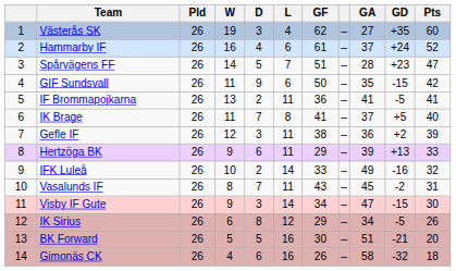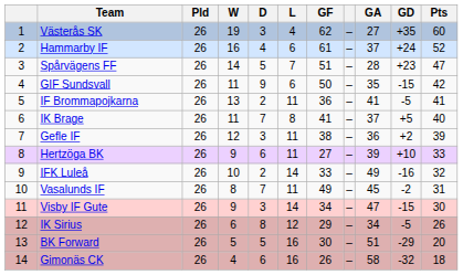 <table class="wikitable" style="text-align: center">
 <tr>
 <th style="width: 40px;"></th>
 <th style="width: 200px;">Team</th>
 <th style="width: 45px;">Pld</th>
 <th style="width: 35px;">W</th>
 <th style="width: 35px;">D</th>
 <th style="width: 35px;">L</th>
 <th style="width: 45px;">GF</th>
 <th></th>
 <th style="width: 45px;">GA</th>
 <th style="width: 35px;">GD</th>
 <th style="width: 45px;">Pts</th>
 </tr>
 <tr style="background: #b0c4de">
 <td>1</td>
 <td style="text-align: left;"><a href='#'>Västerås SK</a></td>
 <td>26</td>
 <td>19</td>
 <td>3</td>
 <td>4</td>
 <td>62</td>
 <td>–</td>
 <td>27</td>
 <td>+35</td>
 <td>60</td>
 </tr>
 <tr style="background: #d2e6ff">
 <td>2</td>
 <td style="text-align: left;"><a href='#'>Hammarby IF</a></td>
 <td>26</td>
 <td>16</td>
 <td>4</td>
 <td>6</td>
 <td>61</td>
 <td>–</td>
 <td>37</td>
 <td>+24</td>
 <td>52</td>
 </tr>
 <tr>
 <td>3</td>
 <td style="text-align: left;"><a href='#'>Spårvägens FF</a></td>
 <td>26</td>
 <td>14</td>
 <td>5</td>
 <td>7</td>
 <td>51</td>
 <td>–</td>
 <td>28</td>
 <td>+23</td>
 <td>47</td>
 </tr>
 <tr>
 <td>4</td>
 <td style="text-align: left;"><a href='#'>GIF Sundsvall</a></td>
 <td>26</td>
 <td>11</td>
 <td>9</td>
 <td>6</td>
 <td>50</td>
 <td>–</td>
 <td>35</td>
 <td>-15</td>
 <td>42</td>
 </tr>
 <tr>
 <td>5</td>
 <td style="text-align: left;"><a href='#'>IF Brommapojkarna</a></td>
 <td>26</td>
 <td>13</td>
 <td>2</td>
 <td>11</td>
 <td>36</td>
 <td>–</td>
 <td>41</td>
 <td>-5</td>
 <td>41</td>
 </tr>
 <tr>
 <td>6</td>
 <td style="text-align: left;"><a href='#'>IK Brage</a></td>
 <td>26</td>
 <td>11</td>
 <td>7</td>
 <td>8</td>
 <td>41</td>
 <td>–</td>
 <td>37</td>
 <td>+5</td>
 <td>40</td>
 </tr>
 <tr>
 <td>7</td>
 <td style="text-align: left;"><a href='#'>Gefle IF</a></td>
 <td>26</td>
 <td>12</td>
 <td>3</td>
 <td>11</td>
 <td>38</td>
 <td>–</td>
 <td>36</td>
 <td>+2</td>
 <td>39</td>
 </tr>
 <tr style="background: #ecd1ff">
 <td>8</td>
 <td style="text-align: left;"><a href='#'>Hertzöga BK</a></td>
 <td>26</td>
 <td>9</td>
 <td>6</td>
 <td>11</td>
-<td>29</td>
+<td>27</td>
 <td>–</td>
 <td>39</td>
-<td>+13</td>
+<td>+10</td>
 <td>33</td>
 </tr>
 <tr>
 <td>9</td>
 <td style="text-align: left;"><a href='#'>IFK Luleå</a></td>
 <td>26</td>
 <td>10</td>
 <td>2</td>
 <td>14</td>
 <td>33</td>
 <td>–</td>
 <td>49</td>
 <td>-16</td>
 <td>32</td>
 </tr>
 <tr>
 <td>10</td>
 <td style="text-align: left;"><a href='#'>Vasalunds IF</a></td>
 <td>26</td>
 <td>8</td>
 <td>7</td>
 <td>11</td>
-<td>43</td>
+<td>49</td>
 <td>–</td>
 <td>45</td>
 <td>-2</td>
 <td>31</td>
 </tr>
 <tr style="background: #ffd1d1">
 <td>11</td>
 <td style="text-align: left;"><a href='#'>Visby IF Gute</a></td>
 <td>26</td>
 <td>9</td>
 <td>3</td>
 <td>14</td>
 <td>34</td>
 <td>–</td>
 <td>47</td>
 <td>-15</td>
 <td>30</td>
 </tr>
 <tr style="background: #deb0b0">
 <td>12</td>
 <td style="text-align: left;"><a href='#'>IK Sirius</a></td>
 <td>26</td>
 <td>6</td>
 <td>8</td>
 <td>12</td>
 <td>29</td>
 <td>–</td>
 <td>34</td>
 <td>-5</td>
 <td>26</td>
 </tr>
 <tr style="background: #deb0b0">
 <td>13</td>
 <td style="text-align: left;"><a href='#'>BK Forward</a></td>
 <td>26</td>
 <td>5</td>
 <td>5</td>
 <td>16</td>
 <td>30</td>
 <td>–</td>
 <td>51</td>
-<td>-21</td>
+<td>-29</td>
 <td>20</td>
 </tr>
 <tr style="background: #deb0b0">
 <td>14</td>
 <td style="text-align: left;"><a href='#'>Gimonäs CK</a></td>
 <td>26</td>
 <td>4</td>
 <td>6</td>
 <td>16</td>
 <td>26</td>
 <td>–</td>
 <td>58</td>
 <td>-32</td>
 <td>18</td>
 </tr>
 </table>
